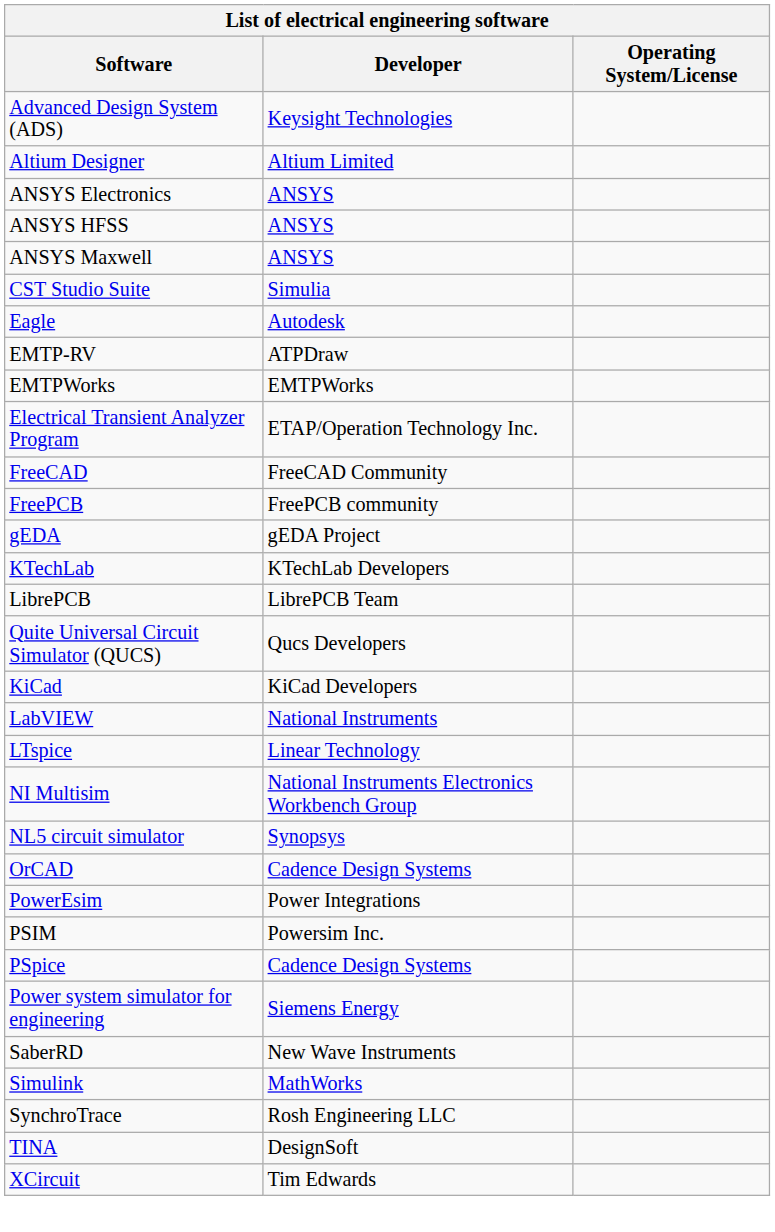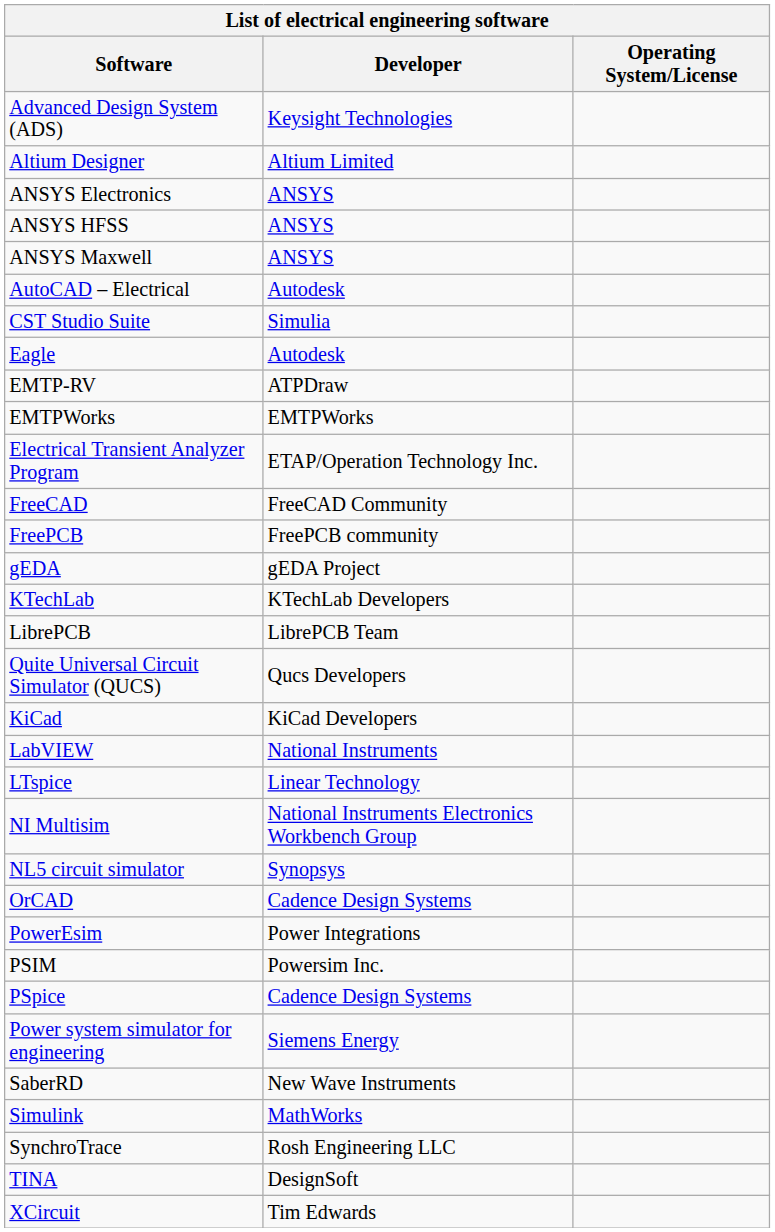 <table class="wikitable sortable">
 <tr>
 <th colspan="3">List of electrical engineering software</th>
 </tr>
 <tr>
 <th>Software</th>
 <th>Developer</th>
 <th>Operating System/License</th>
 </tr>
 <tr>
 <td><a href='#'>Advanced Design System</a> (ADS)</td>
 <td><a href='#'>Keysight Technologies</a></td>
 <td></td>
 </tr>
 <tr>
 <td><a href='#'>Altium Designer</a></td>
 <td><a href='#'>Altium Limited</a></td>
 <td></td>
 </tr>
 <tr>
 <td>ANSYS Electronics</td>
 <td><a href='#'>ANSYS</a></td>
 <td></td>
 </tr>
 <tr>
 <td>ANSYS HFSS</td>
 <td><a href='#'>ANSYS</a></td>
 <td></td>
 </tr>
 <tr>
 <td>ANSYS Maxwell</td>
 <td><a href='#'>ANSYS</a></td>
+<td></td>
+</tr>
+<tr>
+<td><a href='#'>AutoCAD</a> – Electrical</td>
+<td><a href='#'>Autodesk</a></td>
 <td></td>
 </tr>
 <tr>
 <td><a href='#'>CST Studio Suite</a></td>
 <td><a href='#'>Simulia</a></td>
 <td></td>
 </tr>
 <tr>
 <td><a href='#'>Eagle</a></td>
 <td><a href='#'>Autodesk</a></td>
 <td></td>
 </tr>
 <tr>
 <td>EMTP-RV</td>
 <td>ATPDraw</td>
 <td></td>
 </tr>
 <tr>
 <td>EMTPWorks</td>
 <td>EMTPWorks</td>
 <td></td>
 </tr>
 <tr>
 <td><a href='#'>Electrical Transient Analyzer Program</a></td>
 <td>ETAP/Operation Technology Inc.</td>
 <td></td>
 </tr>
 <tr>
 <td><a href='#'>FreeCAD</a></td>
 <td>FreeCAD Community</td>
 <td></td>
 </tr>
 <tr>
 <td><a href='#'>FreePCB</a></td>
 <td>FreePCB community</td>
 <td></td>
 </tr>
 <tr>
 <td><a href='#'>gEDA</a></td>
 <td>gEDA Project</td>
 <td></td>
 </tr>
 <tr>
 <td><a href='#'>KTechLab</a></td>
 <td>KTechLab Developers</td>
 <td></td>
 </tr>
 <tr>
 <td>LibrePCB</td>
 <td>LibrePCB Team</td>
 <td></td>
 </tr>
 <tr>
 <td><a href='#'>Quite Universal Circuit Simulator</a> (QUCS)</td>
 <td>Qucs Developers</td>
 <td></td>
 </tr>
 <tr>
 <td><a href='#'>KiCad</a></td>
 <td>KiCad Developers</td>
 <td></td>
 </tr>
 <tr>
 <td><a href='#'>LabVIEW</a></td>
 <td><a href='#'>National Instruments</a></td>
 <td></td>
 </tr>
 <tr>
 <td><a href='#'>LTspice</a></td>
 <td><a href='#'>Linear Technology</a></td>
 <td></td>
 </tr>
 <tr>
 <td><a href='#'>NI Multisim</a></td>
 <td><a href='#'>National Instruments Electronics Workbench Group</a></td>
 <td></td>
 </tr>
 <tr>
 <td><a href='#'>NL5 circuit simulator</a></td>
 <td><a href='#'>Synopsys</a></td>
 <td></td>
 </tr>
 <tr>
 <td><a href='#'>OrCAD</a></td>
 <td><a href='#'>Cadence Design Systems</a></td>
 <td></td>
 </tr>
 <tr>
 <td><a href='#'>PowerEsim</a></td>
 <td>Power Integrations</td>
 <td></td>
 </tr>
 <tr>
 <td>PSIM</td>
 <td>Powersim Inc.</td>
 <td></td>
 </tr>
 <tr>
 <td><a href='#'>PSpice</a></td>
 <td><a href='#'>Cadence Design Systems</a></td>
 <td></td>
 </tr>
 <tr>
 <td><a href='#'>Power system simulator for engineering</a></td>
 <td><a href='#'>Siemens Energy</a></td>
 <td></td>
 </tr>
 <tr>
 <td>SaberRD</td>
 <td>New Wave Instruments</td>
 <td></td>
 </tr>
 <tr>
 <td><a href='#'>Simulink</a></td>
 <td><a href='#'>MathWorks</a></td>
 <td></td>
 </tr>
 <tr>
 <td>SynchroTrace</td>
 <td>Rosh Engineering LLC</td>
 <td></td>
 </tr>
 <tr>
 <td><a href='#'>TINA</a></td>
 <td>DesignSoft</td>
 <td></td>
 </tr>
 <tr>
 <td><a href='#'>XCircuit</a></td>
 <td>Tim Edwards</td>
 <td></td>
 </tr>
 </table>
